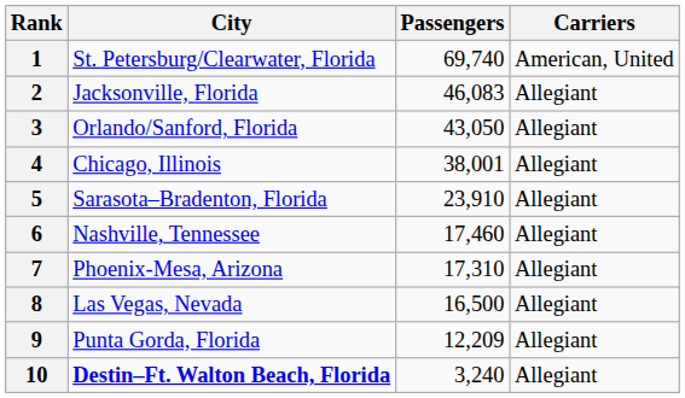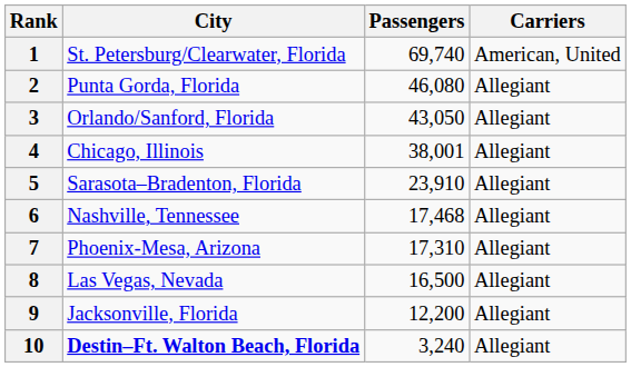 <table class="wikitable sortable">
 <tr>
 <th scope="col">Rank</th>
 <th scope="col">City</th>
 <th scope="col">Passengers</th>
 <th scope="col">Carriers</th>
 </tr>
 <tr>
 <th scope="row">1</th>
 <td><a href='#'>St. Petersburg/Clearwater, Florida</a></td>
 <td style="text-align:right;">69,740</td>
 <td>American, United</td>
 </tr>
 <tr>
 <th scope="row">2</th>
-<td><a href='#'>Jacksonville, Florida</a></td>
-<td style="text-align:right;">46,083</td>
+<td><a href='#'>Punta Gorda, Florida</a></td>
+<td style="text-align:right;">46,080</td>
 <td>Allegiant</td>
 </tr>
 <tr>
 <th scope="row">3</th>
 <td><a href='#'>Orlando/Sanford, Florida</a></td>
 <td style="text-align:right;">43,050</td>
 <td>Allegiant</td>
 </tr>
 <tr>
 <th scope="row">4</th>
 <td><a href='#'>Chicago, Illinois</a></td>
 <td style="text-align:right;">38,001</td>
 <td>Allegiant</td>
 </tr>
 <tr>
 <th scope="row">5</th>
 <td><a href='#'>Sarasota–Bradenton, Florida</a></td>
 <td style="text-align:right;">23,910</td>
 <td>Allegiant</td>
 </tr>
 <tr>
 <th scope="row">6</th>
 <td><a href='#'>Nashville, Tennessee</a></td>
-<td style="text-align:right;">17,460</td>
+<td style="text-align:right;">17,468</td>
 <td>Allegiant</td>
 </tr>
 <tr>
 <th scope="row">7</th>
 <td><a href='#'>Phoenix-Mesa, Arizona</a></td>
 <td style="text-align:right;">17,310</td>
 <td>Allegiant</td>
 </tr>
 <tr>
 <th scope="row">8</th>
 <td><a href='#'>Las Vegas, Nevada</a></td>
 <td style="text-align:right;">16,500</td>
 <td>Allegiant</td>
 </tr>
 <tr>
 <th scope="row">9</th>
-<td><a href='#'>Punta Gorda, Florida</a></td>
-<td style="text-align:right;">12,209</td>
+<td><a href='#'>Jacksonville, Florida</a></td>
+<td style="text-align:right;">12,200</td>
 <td>Allegiant</td>
 </tr>
 <tr>
 <th scope="row">10</th>
 <td><strong><a href='#'>Destin–Ft. Walton Beach, Florida</a></strong></td>
 <td style="text-align:right;">3,240</td>
 <td>Allegiant</td>
 </tr>
 </table>
